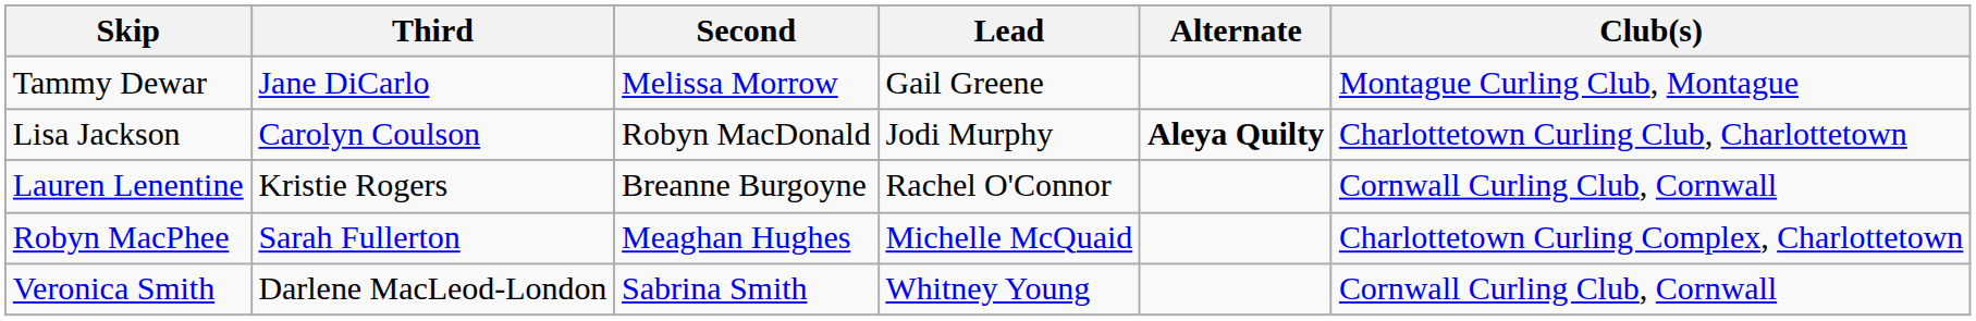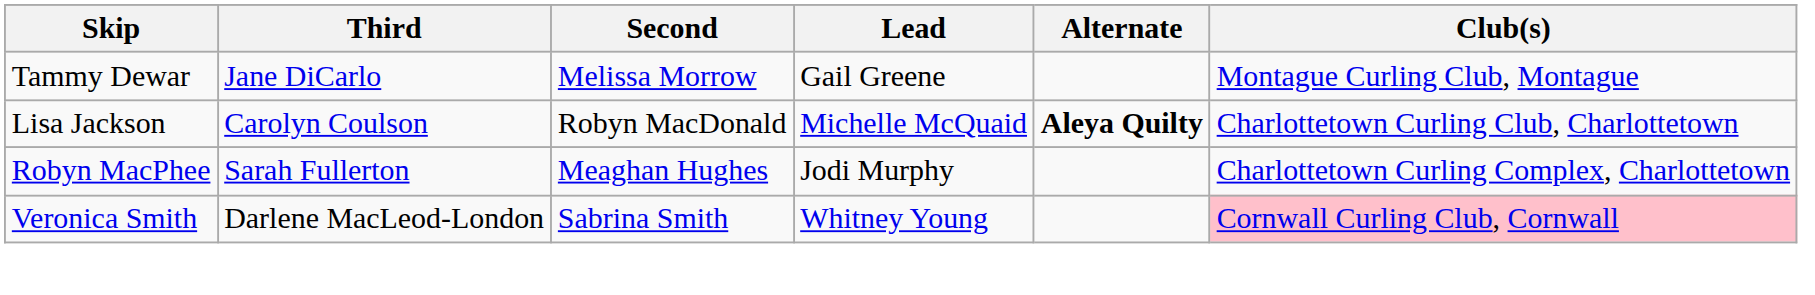 <table class="wikitable">
 <tr>
 <th>Skip</th>
 <th>Third</th>
 <th>Second</th>
 <th>Lead</th>
 <th>Alternate</th>
 <th>Club(s)</th>
 </tr>
 <tr>
 <td>Tammy Dewar</td>
 <td><a href='#'>Jane DiCarlo</a></td>
 <td><a href='#'>Melissa Morrow</a></td>
 <td>Gail Greene</td>
 <td></td>
 <td><a href='#'>Montague Curling Club</a>, <a href='#'>Montague</a></td>
 </tr>
 <tr>
 <td>Lisa Jackson</td>
 <td><a href='#'>Carolyn Coulson</a></td>
 <td>Robyn MacDonald</td>
-<td>Jodi Murphy</td>
+<td><a href='#'>Michelle McQuaid</a></td>
 <td><strong>Aleya Quilty</strong></td>
 <td><a href='#'>Charlottetown Curling Club</a>, <a href='#'>Charlottetown</a></td>
-</tr>
-<tr>
-<td><a href='#'>Lauren Lenentine</a></td>
-<td>Kristie Rogers</td>
-<td>Breanne Burgoyne</td>
-<td>Rachel O'Connor</td>
-<td></td>
-<td><a href='#'>Cornwall Curling Club</a>, <a href='#'>Cornwall</a></td>
 </tr>
 <tr>
 <td><a href='#'>Robyn MacPhee</a></td>
 <td><a href='#'>Sarah Fullerton</a></td>
 <td><a href='#'>Meaghan Hughes</a></td>
-<td><a href='#'>Michelle McQuaid</a></td>
+<td>Jodi Murphy</td>
 <td></td>
 <td><a href='#'>Charlottetown Curling Complex</a>, <a href='#'>Charlottetown</a></td>
 </tr>
 <tr>
 <td><a href='#'>Veronica Smith</a></td>
 <td>Darlene MacLeod-London</td>
 <td><a href='#'>Sabrina Smith</a></td>
 <td><a href='#'>Whitney Young</a></td>
 <td></td>
-<td><a href='#'>Cornwall Curling Club</a>, <a href='#'>Cornwall</a></td>
+<td style="background: pink;"><a href='#'>Cornwall Curling Club</a>, <a href='#'>Cornwall</a></td>
 </tr>
 </table>
